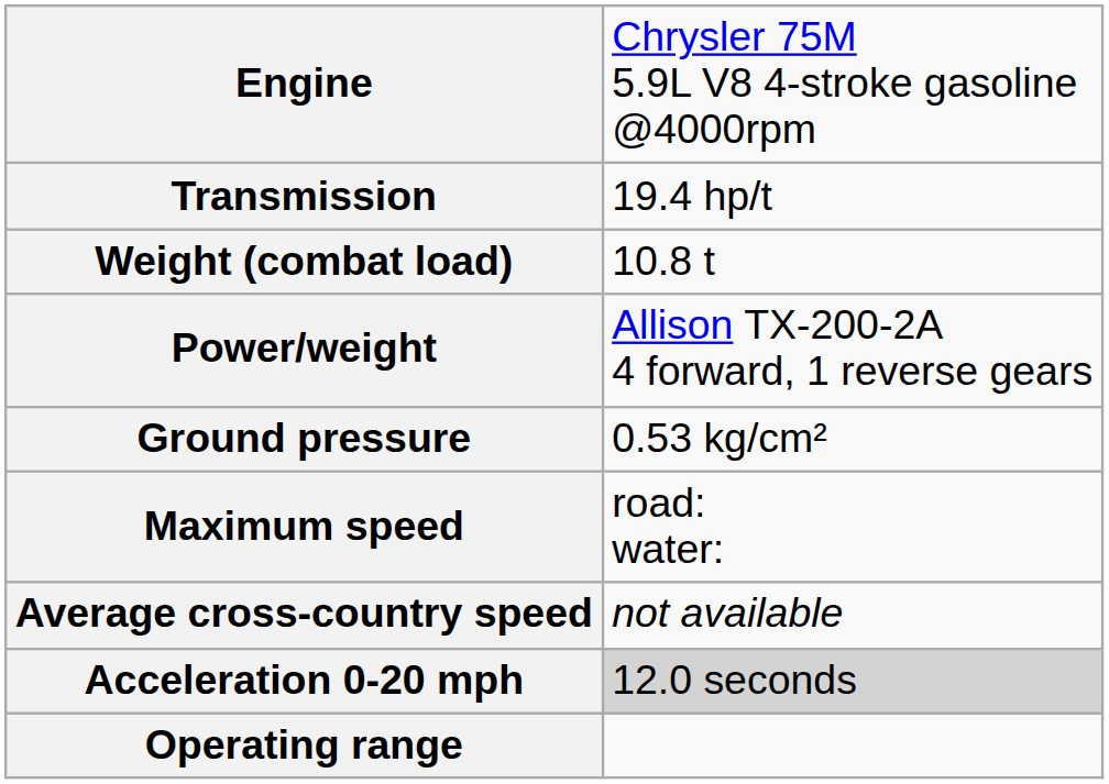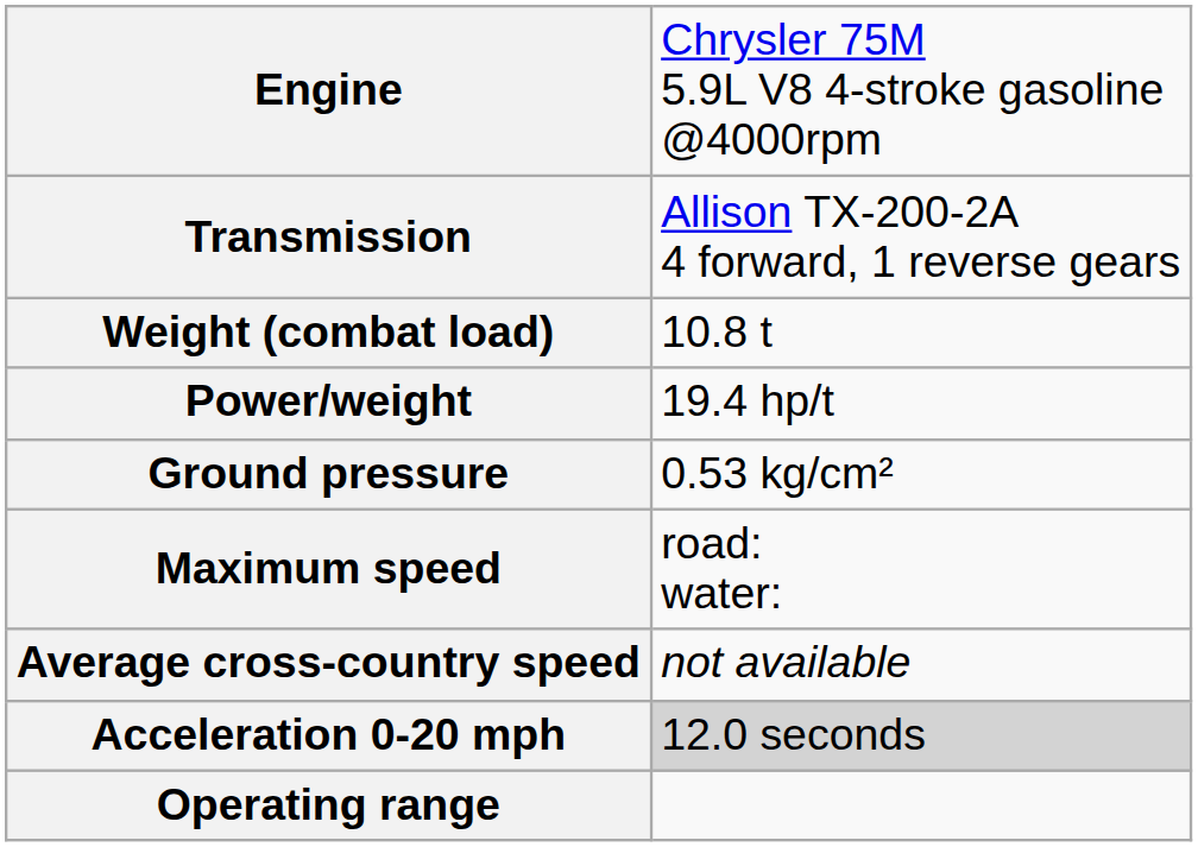 <table class="wikitable unsortable">
 <tr>
 <th>Engine</th>
 <td><a href='#'>Chrysler 75M</a><br>5.9L V8 4-stroke gasoline<br> @4000rpm</td>
 </tr>
 <tr>
 <th>Transmission</th>
-<td>19.4 hp/t</td>
+<td><a href='#'>Allison</a> TX-200-2A<br>4 forward, 1 reverse gears</td>
 </tr>
 <tr>
 <th>Weight (combat load)</th>
 <td>10.8 t</td>
 </tr>
 <tr>
 <th>Power/weight</th>
-<td><a href='#'>Allison</a> TX-200-2A<br>4 forward, 1 reverse gears</td>
+<td>19.4 hp/t</td>
 </tr>
 <tr>
 <th>Ground pressure</th>
 <td>0.53 kg/cm²</td>
 </tr>
 <tr>
 <th>Maximum speed</th>
 <td>road: <br>water: </td>
 </tr>
 <tr>
 <th>Average cross-country speed</th>
 <td><em>not available</em></td>
 </tr>
 <tr>
 <th>Acceleration 0-20 mph</th>
 <td style="background: lightgrey;">12.0 seconds</td>
 </tr>
 <tr>
 <th>Operating range</th>
 <td></td>
 </tr>
 </table>
